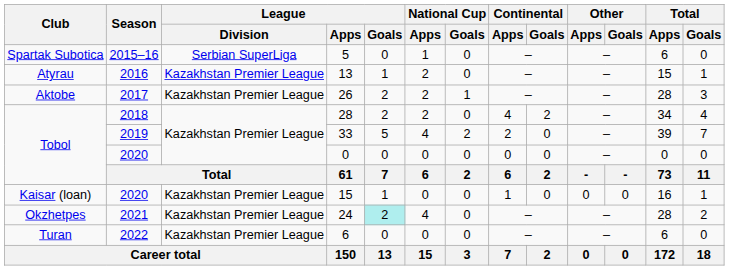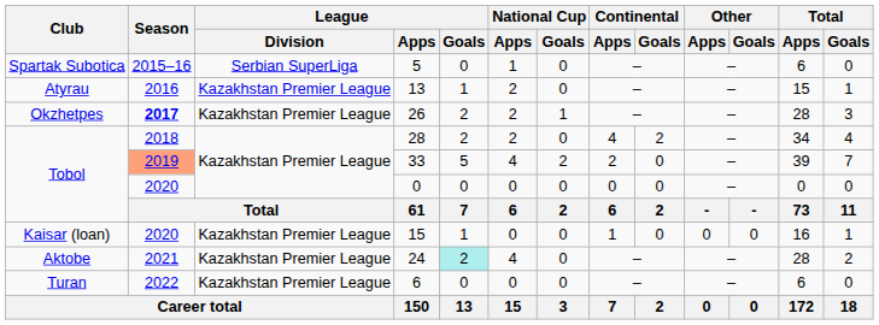 <table class="wikitable" style="text-align: center;">
 <tr>
 <th rowspan="2">Club</th>
 <th rowspan="2">Season</th>
 <th colspan="3">League</th>
 <th colspan="2">National Cup</th>
 <th colspan="2">Continental</th>
 <th colspan="2">Other</th>
 <th colspan="2">Total</th>
 </tr>
 <tr>
 <th>Division</th>
 <th>Apps</th>
 <th>Goals</th>
 <th>Apps</th>
 <th>Goals</th>
 <th>Apps</th>
 <th>Goals</th>
 <th>Apps</th>
 <th>Goals</th>
 <th>Apps</th>
 <th>Goals</th>
 </tr>
 <tr>
 <td><a href='#'>Spartak Subotica</a></td>
 <td><a href='#'>2015–16</a></td>
 <td><a href='#'>Serbian SuperLiga</a></td>
 <td>5</td>
 <td>0</td>
 <td>1</td>
 <td>0</td>
 <td colspan="2">–</td>
 <td colspan="2">–</td>
 <td>6</td>
 <td>0</td>
 </tr>
 <tr>
 <td><a href='#'>Atyrau</a></td>
 <td><a href='#'>2016</a></td>
 <td><a href='#'>Kazakhstan Premier League</a></td>
 <td>13</td>
 <td>1</td>
 <td>2</td>
 <td>0</td>
 <td colspan="2">–</td>
 <td colspan="2">–</td>
 <td>15</td>
 <td>1</td>
 </tr>
 <tr>
-<td><a href='#'>Aktobe</a></td>
-<td><a href='#'>2017</a></td>
+<td><a href='#'>Okzhetpes</a></td>
+<td><strong><a href='#'>2017</a></strong></td>
 <td>Kazakhstan Premier League</td>
 <td>26</td>
 <td>2</td>
 <td>2</td>
 <td>1</td>
 <td colspan="2">–</td>
 <td colspan="2">–</td>
 <td>28</td>
 <td>3</td>
 </tr>
 <tr>
 <td rowspan="4"><a href='#'>Tobol</a></td>
 <td><a href='#'>2018</a></td>
 <td rowspan="3">Kazakhstan Premier League</td>
 <td>28</td>
 <td>2</td>
 <td>2</td>
 <td>0</td>
 <td>4</td>
 <td>2</td>
 <td colspan="2">–</td>
 <td>34</td>
 <td>4</td>
 </tr>
 <tr>
-<td><a href='#'>2019</a></td>
+<td style="background: lightsalmon;"><a href='#'>2019</a></td>
 <td>33</td>
 <td>5</td>
 <td>4</td>
 <td>2</td>
 <td>2</td>
 <td>0</td>
 <td colspan="2">–</td>
 <td>39</td>
 <td>7</td>
 </tr>
 <tr>
 <td><a href='#'>2020</a></td>
 <td>0</td>
 <td>0</td>
 <td>0</td>
 <td>0</td>
 <td>0</td>
 <td>0</td>
 <td colspan="2">–</td>
 <td>0</td>
 <td>0</td>
 </tr>
 <tr>
 <th colspan="2">Total</th>
 <th>61</th>
 <th>7</th>
 <th>6</th>
 <th>2</th>
 <th>6</th>
 <th>2</th>
 <th>-</th>
 <th>-</th>
 <th>73</th>
 <th>11</th>
 </tr>
 <tr>
 <td><a href='#'>Kaisar</a> (loan)</td>
 <td><a href='#'>2020</a></td>
 <td>Kazakhstan Premier League</td>
 <td>15</td>
 <td>1</td>
 <td>0</td>
 <td>0</td>
 <td>1</td>
 <td>0</td>
 <td>0</td>
 <td>0</td>
 <td>16</td>
 <td>1</td>
 </tr>
 <tr>
-<td><a href='#'>Okzhetpes</a></td>
+<td><a href='#'>Aktobe</a></td>
 <td><a href='#'>2021</a></td>
 <td>Kazakhstan Premier League</td>
 <td>24</td>
 <td style="background: paleturquoise;">2</td>
 <td>4</td>
 <td>0</td>
 <td colspan="2">–</td>
 <td colspan="2">–</td>
 <td>28</td>
 <td>2</td>
 </tr>
 <tr>
 <td><a href='#'>Turan</a></td>
 <td><a href='#'>2022</a></td>
 <td>Kazakhstan Premier League</td>
 <td>6</td>
 <td>0</td>
 <td>0</td>
 <td>0</td>
 <td colspan="2">–</td>
 <td colspan="2">–</td>
 <td>6</td>
 <td>0</td>
 </tr>
 <tr>
 <th colspan="3">Career total</th>
 <th>150</th>
 <th>13</th>
 <th>15</th>
 <th>3</th>
 <th>7</th>
 <th>2</th>
 <th>0</th>
 <th>0</th>
 <th>172</th>
 <th>18</th>
 </tr>
 </table>
